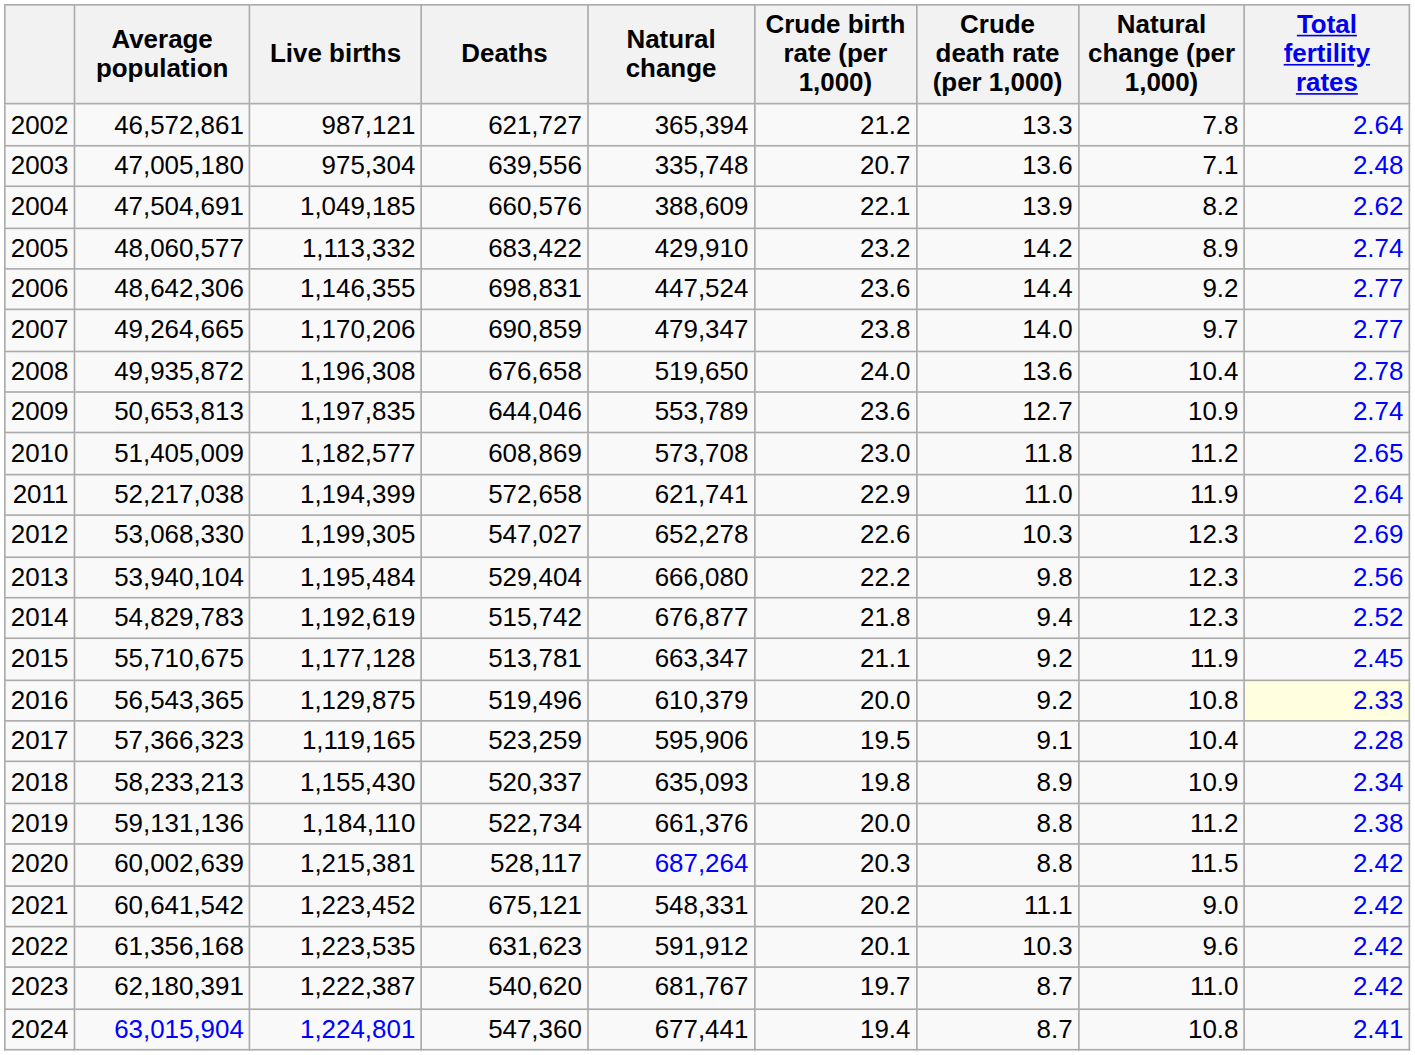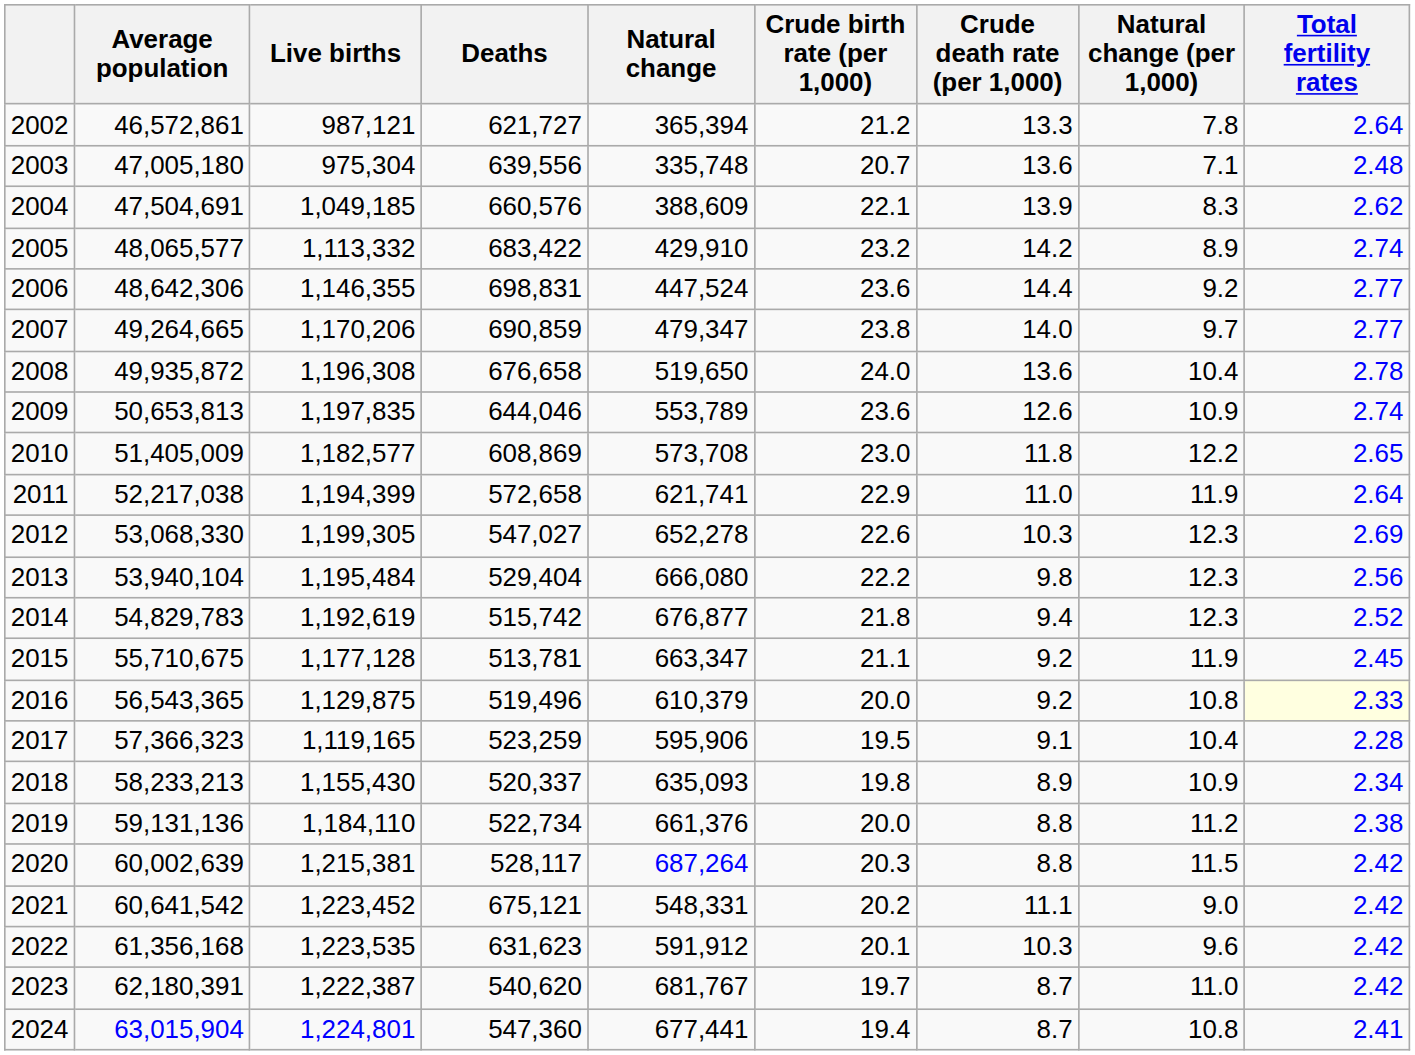 <table class="wikitable sortable" style="text-align: right;">
 <tr>
 <th></th>
 <th style="width:80pt;">Average population</th>
 <th style="width:80pt;">Live births</th>
 <th style="width:80pt;">Deaths</th>
 <th style="width:80pt;">Natural change</th>
 <th style="width:80pt;">Crude birth rate (per 1,000)</th>
 <th style="width:80pt;">Crude death rate (per 1,000)</th>
 <th style="width:80pt;">Natural change (per 1,000)</th>
 <th style="width:80pt;"><a href='#'>Total fertility rates</a></th>
 </tr>
 <tr>
 <td>2002</td>
 <td style="text-align:right;">46,572,861</td>
 <td style="text-align:right;">987,121</td>
 <td style="text-align:right;">621,727</td>
 <td style="text-align:right;">365,394</td>
 <td style="text-align:right;">21.2</td>
 <td style="text-align:right;">13.3</td>
 <td style="text-align:right;">7.8</td>
 <td style="color:blue">2.64</td>
 </tr>
 <tr>
 <td>2003</td>
 <td style="text-align:right;">47,005,180</td>
 <td style="text-align:right;">975,304</td>
 <td style="text-align:right;">639,556</td>
 <td style="text-align:right;">335,748</td>
 <td style="text-align:right;">20.7</td>
 <td style="text-align:right;">13.6</td>
 <td style="text-align:right;">7.1</td>
 <td style="color:blue">2.48</td>
 </tr>
 <tr>
 <td>2004</td>
 <td style="text-align:right;">47,504,691</td>
 <td style="text-align:right;">1,049,185</td>
 <td style="text-align:right;">660,576</td>
 <td style="text-align:right;">388,609</td>
 <td style="text-align:right;">22.1</td>
 <td style="text-align:right;">13.9</td>
-<td style="text-align:right;">8.2</td>
+<td style="text-align:right;">8.3</td>
 <td style="color:blue">2.62</td>
 </tr>
 <tr>
 <td>2005</td>
-<td style="text-align:right;">48,060,577</td>
+<td style="text-align:right;">48,065,577</td>
 <td style="text-align:right;">1,113,332</td>
 <td style="text-align:right;">683,422</td>
 <td style="text-align:right;">429,910</td>
 <td style="text-align:right;">23.2</td>
 <td style="text-align:right;">14.2</td>
 <td style="text-align:right;">8.9</td>
 <td style="color:blue">2.74</td>
 </tr>
 <tr>
 <td>2006</td>
 <td style="text-align:right;">48,642,306</td>
 <td style="text-align:right;">1,146,355</td>
 <td style="text-align:right;">698,831</td>
 <td style="text-align:right;">447,524</td>
 <td style="text-align:right;">23.6</td>
 <td style="text-align:right;">14.4</td>
 <td style="text-align:right;">9.2</td>
 <td style="color:blue">2.77</td>
 </tr>
 <tr>
 <td>2007</td>
 <td style="text-align:right;">49,264,665</td>
 <td style="text-align:right;">1,170,206</td>
 <td style="text-align:right;">690,859</td>
 <td style="text-align:right;">479,347</td>
 <td style="text-align:right;">23.8</td>
 <td style="text-align:right;">14.0</td>
 <td style="text-align:right;">9.7</td>
 <td style="color:blue">2.77</td>
 </tr>
 <tr>
 <td>2008</td>
 <td style="text-align:right;">49,935,872</td>
 <td style="text-align:right;">1,196,308</td>
 <td style="text-align:right;">676,658</td>
 <td style="text-align:right;">519,650</td>
 <td style="text-align:right;">24.0</td>
 <td style="text-align:right;">13.6</td>
 <td style="text-align:right;">10.4</td>
 <td style="color:blue">2.78</td>
 </tr>
 <tr>
 <td>2009</td>
 <td style="text-align:right;">50,653,813</td>
 <td style="text-align:right;">1,197,835</td>
 <td style="text-align:right;">644,046</td>
 <td style="text-align:right;">553,789</td>
 <td style="text-align:right;">23.6</td>
-<td style="text-align:right;">12.7</td>
+<td style="text-align:right;">12.6</td>
 <td style="text-align:right;">10.9</td>
 <td style="color:blue">2.74</td>
 </tr>
 <tr>
 <td>2010</td>
 <td style="text-align:right;">51,405,009</td>
 <td style="text-align:right;">1,182,577</td>
 <td style="text-align:right;">608,869</td>
 <td style="text-align:right;">573,708</td>
 <td style="text-align:right;">23.0</td>
 <td style="text-align:right;">11.8</td>
-<td style="text-align:right;">11.2</td>
+<td style="text-align:right;">12.2</td>
 <td style="color:blue">2.65</td>
 </tr>
 <tr>
 <td>2011</td>
 <td style="text-align:right;">52,217,038</td>
 <td style="text-align:right;">1,194,399</td>
 <td style="text-align:right;">572,658</td>
 <td style="text-align:right;">621,741</td>
 <td style="text-align:right;">22.9</td>
 <td style="text-align:right;">11.0</td>
 <td style="text-align:right;">11.9</td>
 <td style="color:blue">2.64</td>
 </tr>
 <tr>
 <td>2012</td>
 <td style="text-align:right;">53,068,330</td>
 <td style="text-align:right;">1,199,305</td>
 <td style="text-align:right;">547,027</td>
 <td style="text-align:right;">652,278</td>
 <td style="text-align:right;">22.6</td>
 <td style="text-align:right;">10.3</td>
 <td style="text-align:right;">12.3</td>
 <td style="color:blue">2.69</td>
 </tr>
 <tr>
 <td>2013</td>
 <td style="text-align:right;">53,940,104</td>
 <td style="text-align:right;">1,195,484</td>
 <td style="text-align:right;">529,404</td>
 <td style="text-align:right;">666,080</td>
 <td style="text-align:right;">22.2</td>
 <td style="text-align:right;">9.8</td>
 <td style="text-align:right;">12.3</td>
 <td style="color:blue">2.56</td>
 </tr>
 <tr>
 <td>2014</td>
 <td style="text-align:right;">54,829,783</td>
 <td style="text-align:right;">1,192,619</td>
 <td style="text-align:right;">515,742</td>
 <td style="text-align:right;">676,877</td>
 <td style="text-align:right;">21.8</td>
 <td style="text-align:right;">9.4</td>
 <td style="text-align:right;">12.3</td>
 <td style="color:blue">2.52</td>
 </tr>
 <tr>
 <td>2015</td>
 <td style="text-align:right;">55,710,675</td>
 <td style="text-align:right;">1,177,128</td>
 <td style="text-align:right;">513,781</td>
 <td style="text-align:right;">663,347</td>
 <td style="text-align:right;">21.1</td>
 <td style="text-align:right;">9.2</td>
 <td style="text-align:right;">11.9</td>
 <td style="color:blue">2.45</td>
 </tr>
 <tr>
 <td>2016</td>
 <td style="text-align:right;">56,543,365</td>
 <td style="text-align:right;">1,129,875</td>
 <td style="text-align:right;">519,496</td>
 <td style="text-align:right;">610,379</td>
 <td style="text-align:right;">20.0</td>
 <td style="text-align:right;">9.2</td>
 <td style="text-align:right;">10.8</td>
 <td style="background: lightyellow; color:blue">2.33</td>
 </tr>
 <tr>
 <td>2017</td>
 <td style="text-align:right;">57,366,323</td>
 <td style="text-align:right;">1,119,165</td>
 <td style="text-align:right;">523,259</td>
 <td style="text-align:right;">595,906</td>
 <td style="text-align:right;">19.5</td>
 <td style="text-align:right;">9.1</td>
 <td style="text-align:right;">10.4</td>
 <td style="color:blue">2.28</td>
 </tr>
 <tr>
 <td>2018</td>
 <td style="text-align:right;">58,233,213</td>
 <td style="text-align:right;">1,155,430</td>
 <td style="text-align:right;">520,337</td>
 <td style="text-align:right;">635,093</td>
 <td style="text-align:right;">19.8</td>
 <td style="text-align:right;">8.9</td>
 <td style="text-align:right;">10.9</td>
 <td style="color:blue">2.34</td>
 </tr>
 <tr>
 <td>2019</td>
 <td style="text-align:right;">59,131,136</td>
 <td style="text-align:right;">1,184,110</td>
 <td style="text-align:right;">522,734</td>
 <td style="text-align:right;">661,376</td>
 <td style="text-align:right;">20.0</td>
 <td style="text-align:right;">8.8</td>
 <td style="text-align:right;">11.2</td>
 <td style="color:blue">2.38</td>
 </tr>
 <tr>
 <td>2020</td>
 <td style="text-align:right;">60,002,639</td>
 <td style="text-align:right;">1,215,381</td>
 <td style="text-align:right;">528,117</td>
 <td style="color:blue">687,264</td>
 <td style="text-align:right;">20.3</td>
 <td style="text-align:right;">8.8</td>
 <td style="text-align:right;">11.5</td>
 <td style="color:blue">2.42</td>
 </tr>
 <tr>
 <td>2021</td>
 <td style="text-align:right;">60,641,542</td>
 <td style="text-align:right;">1,223,452</td>
 <td style="text-align:right;">675,121</td>
 <td style="text-align:right;">548,331</td>
 <td style="text-align:right;">20.2</td>
 <td style="text-align:right;">11.1</td>
 <td style="text-align:right;">9.0</td>
 <td style="color:blue">2.42</td>
 </tr>
 <tr>
 <td>2022</td>
 <td style="text-align:right;">61,356,168</td>
 <td style="text-align:right;">1,223,535</td>
 <td style="text-align:right;">631,623</td>
 <td style="text-align:right;">591,912</td>
 <td style="text-align:right;">20.1</td>
 <td style="text-align:right;">10.3</td>
 <td style="text-align:right;">9.6</td>
 <td style="color:blue">2.42</td>
 </tr>
 <tr>
 <td>2023</td>
 <td style="text-align:right;">62,180,391</td>
 <td style="text-align:right;">1,222,387</td>
 <td style="text-align:right;">540,620</td>
 <td style="text-align:right;">681,767</td>
 <td style="text-align:right;">19.7</td>
 <td style="text-align:right;">8.7</td>
 <td style="text-align:right;">11.0</td>
 <td style="color:blue">2.42</td>
 </tr>
 <tr>
 <td>2024</td>
 <td style="color:blue">63,015,904</td>
 <td style="color:blue">1,224,801</td>
 <td style="text-align:right;">547,360</td>
 <td style="text-align:right;">677,441</td>
 <td style="text-align:right;">19.4</td>
 <td style="text-align:right;">8.7</td>
 <td style="text-align:right;">10.8</td>
 <td style="color:blue">2.41</td>
 </tr>
 </table>
